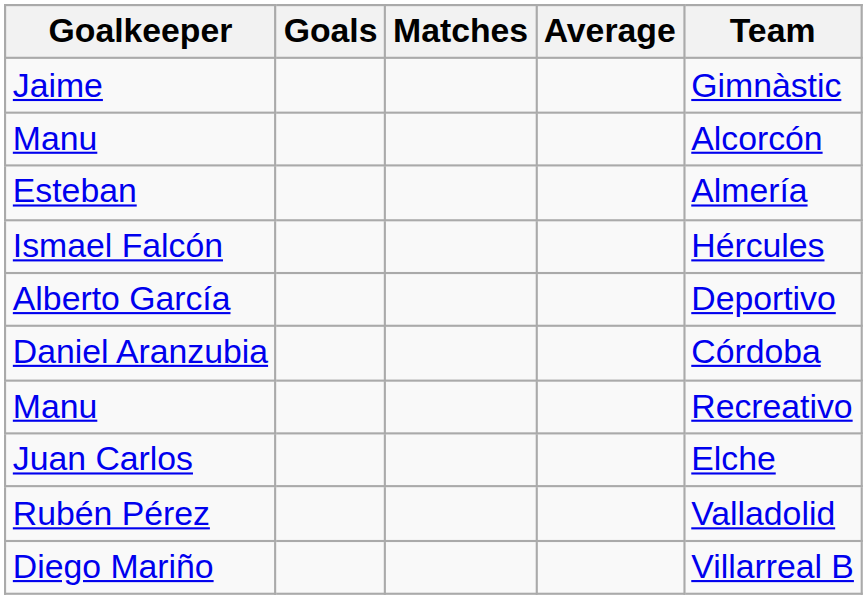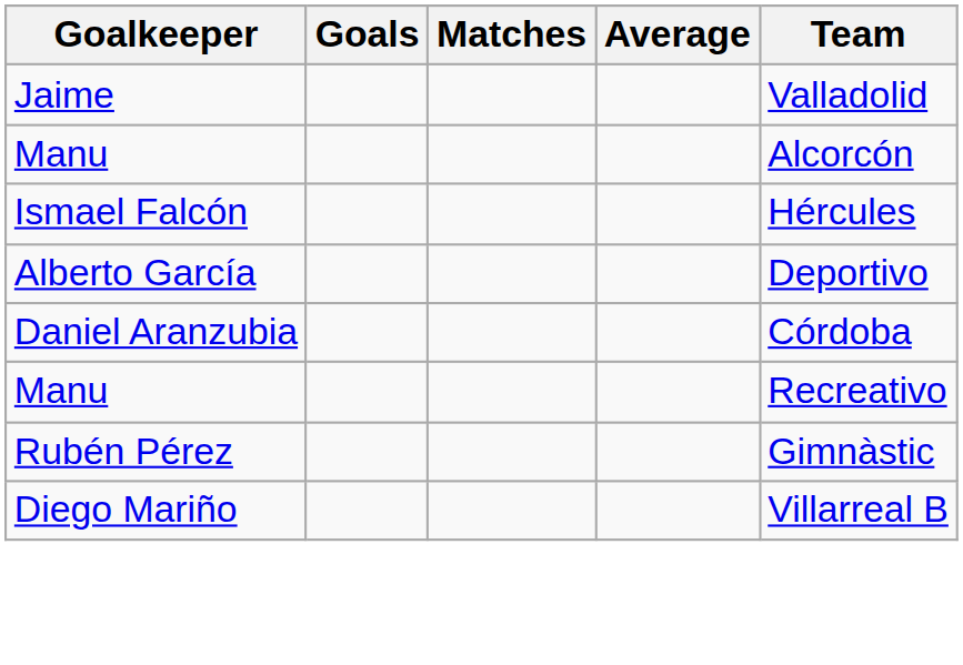 <table class="wikitable sortable" class="wikitable">
 <tr style="background:#ccc; text-align:center;">
 <th>Goalkeeper</th>
 <th>Goals</th>
 <th>Matches</th>
 <th>Average</th>
 <th>Team</th>
 </tr>
 <tr>
 <td> <a href='#'>Jaime</a></td>
 <td></td>
 <td></td>
 <td></td>
-<td><a href='#'>Gimnàstic</a></td>
+<td><a href='#'>Valladolid</a></td>
 </tr>
 <tr>
 <td> <a href='#'>Manu</a></td>
 <td></td>
 <td></td>
 <td></td>
 <td><a href='#'>Alcorcón</a></td>
-</tr>
-<tr>
-<td> <a href='#'>Esteban</a></td>
-<td></td>
-<td></td>
-<td></td>
-<td><a href='#'>Almería</a></td>
 </tr>
 <tr>
 <td> <a href='#'>Ismael Falcón</a></td>
 <td></td>
 <td></td>
 <td></td>
 <td><a href='#'>Hércules</a></td>
 </tr>
 <tr>
 <td> <a href='#'>Alberto García</a></td>
 <td></td>
 <td></td>
 <td></td>
 <td><a href='#'>Deportivo</a></td>
 </tr>
 <tr>
 <td> <a href='#'>Daniel Aranzubia</a></td>
 <td></td>
 <td></td>
 <td></td>
 <td><a href='#'>Córdoba</a></td>
 </tr>
 <tr>
 <td> <a href='#'>Manu</a></td>
 <td></td>
 <td></td>
 <td></td>
 <td><a href='#'>Recreativo</a></td>
 </tr>
 <tr>
-<td> <a href='#'>Juan Carlos</a></td>
-<td></td>
-<td></td>
-<td></td>
-<td><a href='#'>Elche</a></td>
-</tr>
-<tr>
 <td> <a href='#'>Rubén Pérez</a></td>
 <td></td>
 <td></td>
 <td></td>
-<td><a href='#'>Valladolid</a></td>
+<td><a href='#'>Gimnàstic</a></td>
 </tr>
 <tr>
 <td> <a href='#'>Diego Mariño</a></td>
 <td></td>
 <td></td>
 <td></td>
 <td><a href='#'>Villarreal B</a></td>
 </tr>
 </table>
